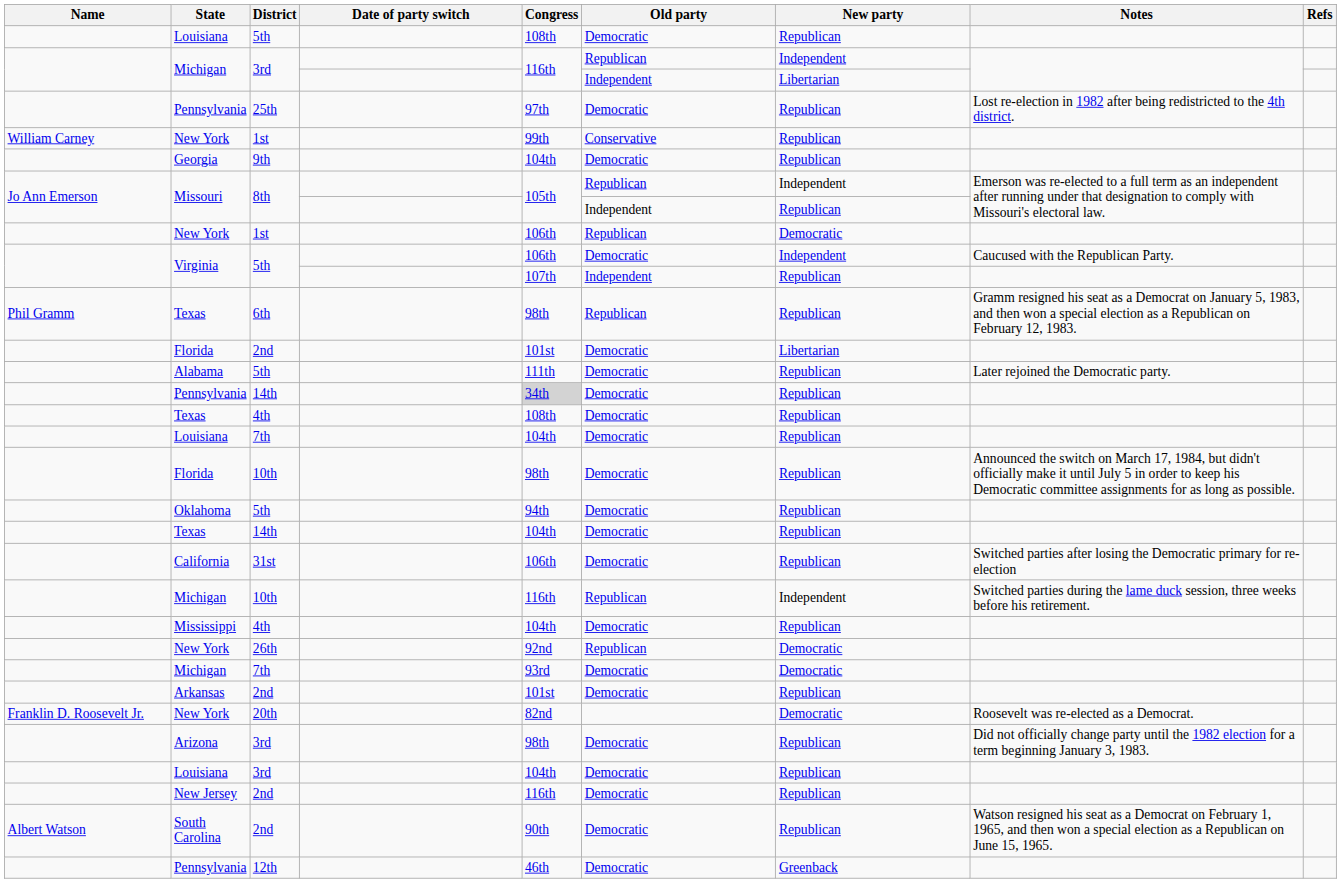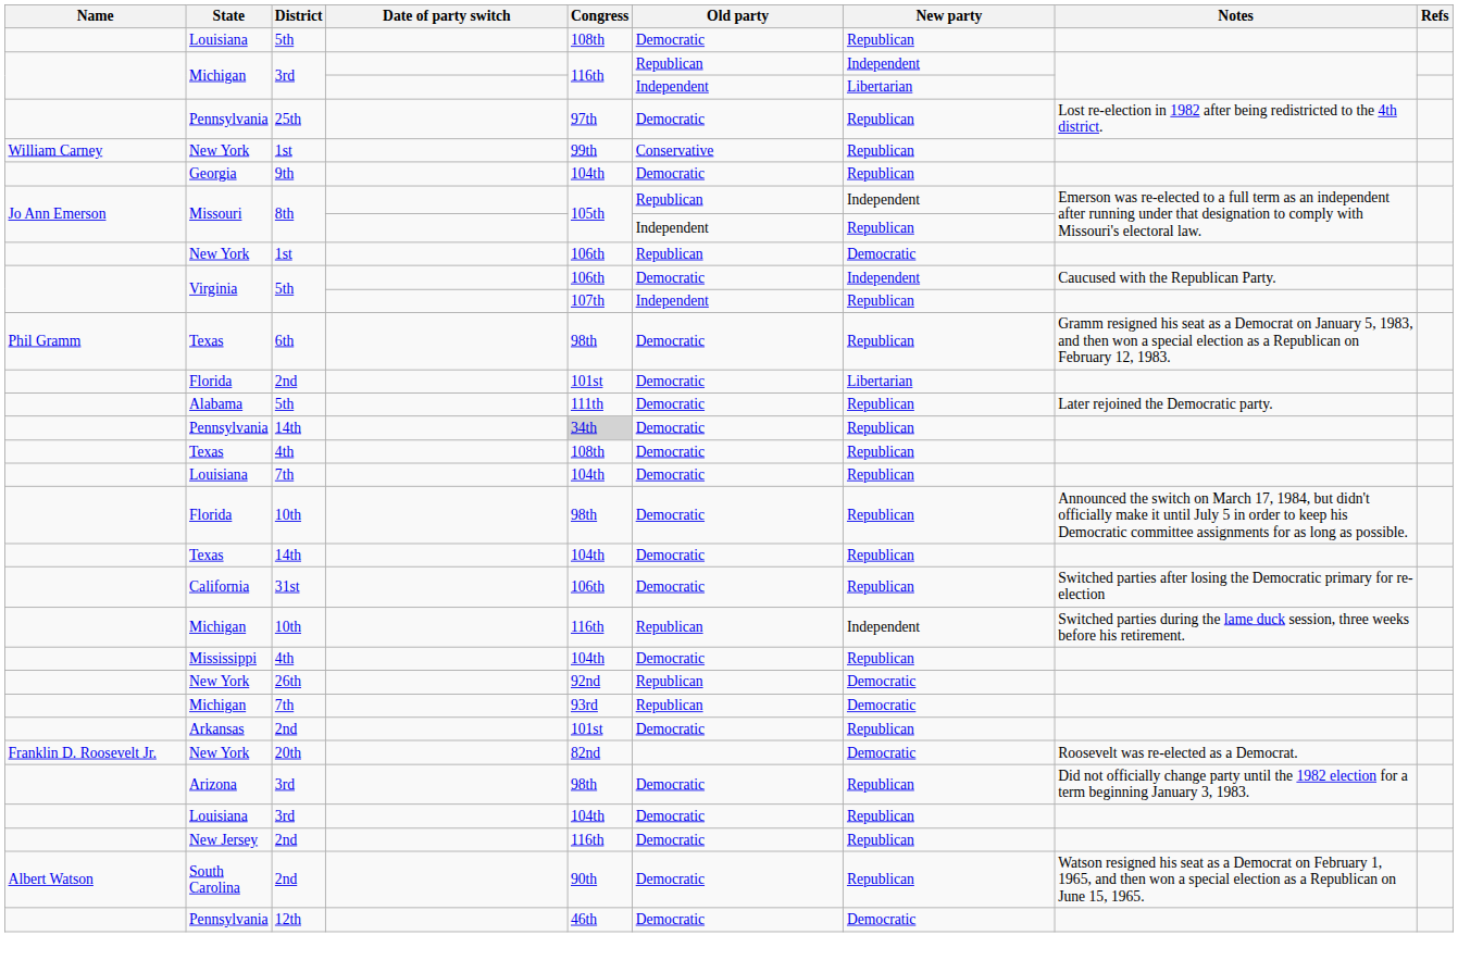 <table class="wikitable sortable">
 <tr>
 <th style="min-width: 10%; width: 12.5%; max-width: 12.5%;">Name</th>
 <th style="min-width: 1em; width: 2.5%; max-width: 5%;">State</th>
 <th style="min-width: 1em; width: 2.5%; max-width: 5%;">District</th>
 <th style="min-width: 10%;">Date of party switch</th>
 <th style="min-width: 1em; width: 2.5%; max-width: 5%;">Congress</th>
 <th style="min-width: 7.5em;">Old party</th>
 <th style="min-width: 7.5em;">New party</th>
 <th style="min-width: 10%; width: 25%; max-width: 35%;">Notes</th>
 <th style="min-width: 1em; width: 2.5%; max-width: 5%;">Refs</th>
 </tr>
 <tr>
 <td></td>
 <td><a href='#'>Louisiana</a></td>
 <td><a href='#'>5th</a></td>
 <td></td>
 <td><a href='#'>108th</a></td>
 <td><a href='#'>Democratic</a></td>
 <td><a href='#'>Republican</a></td>
 <td></td>
 <td></td>
 </tr>
 <tr>
 <td rowspan="2"></td>
 <td rowspan="2"><a href='#'>Michigan</a></td>
 <td rowspan="2"><a href='#'>3rd</a></td>
 <td></td>
 <td rowspan="2"><a href='#'>116th</a></td>
 <td><a href='#'>Republican</a></td>
 <td><a href='#'>Independent</a></td>
 <td rowspan="2"></td>
 <td></td>
 </tr>
 <tr>
 <td></td>
 <td><a href='#'>Independent</a></td>
 <td><a href='#'>Libertarian</a></td>
 <td></td>
 </tr>
 <tr>
 <td></td>
 <td><a href='#'>Pennsylvania</a></td>
 <td><a href='#'>25th</a></td>
 <td></td>
 <td><a href='#'>97th</a></td>
 <td><a href='#'>Democratic</a></td>
 <td><a href='#'>Republican</a></td>
 <td>Lost re-election in <a href='#'>1982</a> after being redistricted to the <a href='#'>4th district</a>.</td>
 <td></td>
 </tr>
 <tr>
 <td><a href='#'>William Carney</a></td>
 <td><a href='#'>New York</a></td>
 <td><a href='#'>1st</a></td>
 <td></td>
 <td><a href='#'>99th</a></td>
 <td><a href='#'>Conservative</a></td>
 <td><a href='#'>Republican</a></td>
 <td></td>
 <td></td>
 </tr>
 <tr>
 <td></td>
 <td><a href='#'>Georgia</a></td>
 <td><a href='#'>9th</a></td>
 <td></td>
 <td><a href='#'>104th</a></td>
 <td><a href='#'>Democratic</a></td>
 <td><a href='#'>Republican</a></td>
 <td></td>
 <td></td>
 </tr>
 <tr>
 <td rowspan="2"><a href='#'>Jo Ann Emerson</a></td>
 <td rowspan="2"><a href='#'>Missouri</a></td>
 <td rowspan="2"><a href='#'>8th</a></td>
 <td></td>
 <td rowspan="2"><a href='#'>105th</a></td>
 <td><a href='#'>Republican</a></td>
 <td>Independent</td>
 <td rowspan="2">Emerson was re-elected to a full term as an independent after running under that designation to comply with Missouri's electoral law.</td>
 <td rowspan="2"></td>
 </tr>
 <tr>
 <td></td>
 <td>Independent</td>
 <td><a href='#'>Republican</a></td>
 </tr>
 <tr>
 <td></td>
 <td><a href='#'>New York</a></td>
 <td><a href='#'>1st</a></td>
 <td></td>
 <td><a href='#'>106th</a></td>
 <td><a href='#'>Republican</a></td>
 <td><a href='#'>Democratic</a></td>
 <td></td>
 <td></td>
 </tr>
 <tr>
 <td rowspan="2"></td>
 <td rowspan="2"><a href='#'>Virginia</a></td>
 <td rowspan="2"><a href='#'>5th</a></td>
 <td></td>
 <td><a href='#'>106th</a></td>
 <td><a href='#'>Democratic</a></td>
 <td><a href='#'>Independent</a></td>
 <td>Caucused with the Republican Party.</td>
 <td></td>
 </tr>
 <tr>
 <td></td>
 <td><a href='#'>107th</a></td>
 <td><a href='#'>Independent</a></td>
 <td><a href='#'>Republican</a></td>
 <td></td>
 <td></td>
 </tr>
 <tr>
 <td><a href='#'>Phil Gramm</a></td>
 <td><a href='#'>Texas</a></td>
 <td><a href='#'>6th</a></td>
 <td></td>
 <td><a href='#'>98th</a></td>
-<td><a href='#'>Republican</a></td>
+<td><a href='#'>Democratic</a></td>
 <td><a href='#'>Republican</a></td>
 <td>Gramm resigned his seat as a Democrat on January 5, 1983, and then won a special election as a Republican on February 12, 1983.</td>
 <td></td>
 </tr>
 <tr>
 <td></td>
 <td><a href='#'>Florida</a></td>
 <td><a href='#'>2nd</a></td>
 <td></td>
 <td><a href='#'>101st</a></td>
 <td><a href='#'>Democratic</a></td>
 <td><a href='#'>Libertarian</a></td>
 <td></td>
 <td></td>
 </tr>
 <tr>
 <td></td>
 <td><a href='#'>Alabama</a></td>
 <td><a href='#'>5th</a></td>
 <td></td>
 <td><a href='#'>111th</a></td>
 <td><a href='#'>Democratic</a></td>
 <td><a href='#'>Republican</a></td>
 <td>Later rejoined the Democratic party.</td>
 <td></td>
 </tr>
 <tr>
 <td></td>
 <td><a href='#'>Pennsylvania</a></td>
 <td><a href='#'>14th</a></td>
 <td></td>
 <td style="background: lightgrey;"><a href='#'>34th</a></td>
 <td><a href='#'>Democratic</a></td>
 <td><a href='#'>Republican</a></td>
 <td></td>
 <td></td>
 </tr>
 <tr>
 <td></td>
 <td><a href='#'>Texas</a></td>
 <td><a href='#'>4th</a></td>
 <td></td>
 <td><a href='#'>108th</a></td>
 <td><a href='#'>Democratic</a></td>
 <td><a href='#'>Republican</a></td>
 <td></td>
 <td></td>
 </tr>
 <tr>
 <td></td>
 <td><a href='#'>Louisiana</a></td>
 <td><a href='#'>7th</a></td>
 <td></td>
 <td><a href='#'>104th</a></td>
 <td><a href='#'>Democratic</a></td>
 <td><a href='#'>Republican</a></td>
 <td></td>
 <td></td>
 </tr>
 <tr>
 <td></td>
 <td><a href='#'>Florida</a></td>
 <td><a href='#'>10th</a></td>
 <td></td>
 <td><a href='#'>98th</a></td>
 <td><a href='#'>Democratic</a></td>
 <td><a href='#'>Republican</a></td>
 <td>Announced the switch on March 17, 1984, but didn't officially make it until July 5 in order to keep his Democratic committee assignments for as long as possible.</td>
 <td></td>
 </tr>
 <tr>
 <td></td>
-<td><a href='#'>Oklahoma</a></td>
-<td><a href='#'>5th</a></td>
-<td></td>
-<td><a href='#'>94th</a></td>
-<td><a href='#'>Democratic</a></td>
-<td><a href='#'>Republican</a></td>
-<td></td>
-<td></td>
-</tr>
-<tr>
-<td></td>
 <td><a href='#'>Texas</a></td>
 <td><a href='#'>14th</a></td>
 <td></td>
 <td><a href='#'>104th</a></td>
 <td><a href='#'>Democratic</a></td>
 <td><a href='#'>Republican</a></td>
 <td></td>
 <td></td>
 </tr>
 <tr>
 <td></td>
 <td><a href='#'>California</a></td>
 <td><a href='#'>31st</a></td>
 <td></td>
 <td><a href='#'>106th</a></td>
 <td><a href='#'>Democratic</a></td>
 <td><a href='#'>Republican</a></td>
 <td>Switched parties after losing the Democratic primary for re-election</td>
 <td></td>
 </tr>
 <tr>
 <td></td>
 <td><a href='#'>Michigan</a></td>
 <td><a href='#'>10th</a></td>
 <td></td>
 <td><a href='#'>116th</a></td>
 <td><a href='#'>Republican</a></td>
 <td>Independent</td>
 <td>Switched parties during the <a href='#'>lame duck</a> session, three weeks before his retirement.</td>
 <td></td>
 </tr>
 <tr>
 <td></td>
 <td><a href='#'>Mississippi</a></td>
 <td><a href='#'>4th</a></td>
 <td></td>
 <td><a href='#'>104th</a></td>
 <td><a href='#'>Democratic</a></td>
 <td><a href='#'>Republican</a></td>
 <td></td>
 <td></td>
 </tr>
 <tr>
 <td></td>
 <td><a href='#'>New York</a></td>
 <td><a href='#'>26th</a></td>
 <td></td>
 <td><a href='#'>92nd</a></td>
 <td><a href='#'>Republican</a></td>
 <td><a href='#'>Democratic</a></td>
 <td></td>
 <td></td>
 </tr>
 <tr>
 <td></td>
 <td><a href='#'>Michigan</a></td>
 <td><a href='#'>7th</a></td>
 <td></td>
 <td><a href='#'>93rd</a></td>
-<td><a href='#'>Democratic</a></td>
+<td><a href='#'>Republican</a></td>
 <td><a href='#'>Democratic</a></td>
 <td></td>
 <td></td>
 </tr>
 <tr>
 <td></td>
 <td><a href='#'>Arkansas</a></td>
 <td><a href='#'>2nd</a></td>
 <td></td>
 <td><a href='#'>101st</a></td>
 <td><a href='#'>Democratic</a></td>
 <td><a href='#'>Republican</a></td>
 <td></td>
 <td></td>
 </tr>
 <tr>
 <td><a href='#'>Franklin D. Roosevelt Jr.</a></td>
 <td><a href='#'>New York</a></td>
 <td><a href='#'>20th</a></td>
 <td></td>
 <td><a href='#'>82nd</a></td>
 <td></td>
 <td><a href='#'>Democratic</a></td>
 <td>Roosevelt was re-elected as a Democrat.</td>
 <td></td>
 </tr>
 <tr>
 <td></td>
 <td><a href='#'>Arizona</a></td>
 <td><a href='#'>3rd</a></td>
 <td></td>
 <td><a href='#'>98th</a></td>
 <td><a href='#'>Democratic</a></td>
 <td><a href='#'>Republican</a></td>
 <td>Did not officially change party until the <a href='#'>1982 election</a> for a term beginning January 3, 1983.</td>
 <td></td>
 </tr>
 <tr>
 <td></td>
 <td><a href='#'>Louisiana</a></td>
 <td><a href='#'>3rd</a></td>
 <td></td>
 <td><a href='#'>104th</a></td>
 <td><a href='#'>Democratic</a></td>
 <td><a href='#'>Republican</a></td>
 <td></td>
 <td></td>
 </tr>
 <tr>
 <td></td>
 <td><a href='#'>New Jersey</a></td>
 <td><a href='#'>2nd</a></td>
 <td></td>
 <td><a href='#'>116th</a></td>
 <td><a href='#'>Democratic</a></td>
 <td><a href='#'>Republican</a></td>
 <td></td>
 <td></td>
 </tr>
 <tr>
 <td><a href='#'>Albert Watson</a></td>
 <td><a href='#'>South Carolina</a></td>
 <td><a href='#'>2nd</a></td>
 <td></td>
 <td><a href='#'>90th</a></td>
 <td><a href='#'>Democratic</a></td>
 <td><a href='#'>Republican</a></td>
 <td>Watson resigned his seat as a Democrat on February 1, 1965, and then won a special election as a Republican on June 15, 1965.</td>
 <td></td>
 </tr>
 <tr>
 <td></td>
 <td><a href='#'>Pennsylvania</a></td>
 <td><a href='#'>12th</a></td>
 <td></td>
 <td><a href='#'>46th</a></td>
 <td><a href='#'>Democratic</a></td>
-<td><a href='#'>Greenback</a></td>
+<td><a href='#'>Democratic</a></td>
 <td></td>
 <td></td>
 </tr>
 </table>
